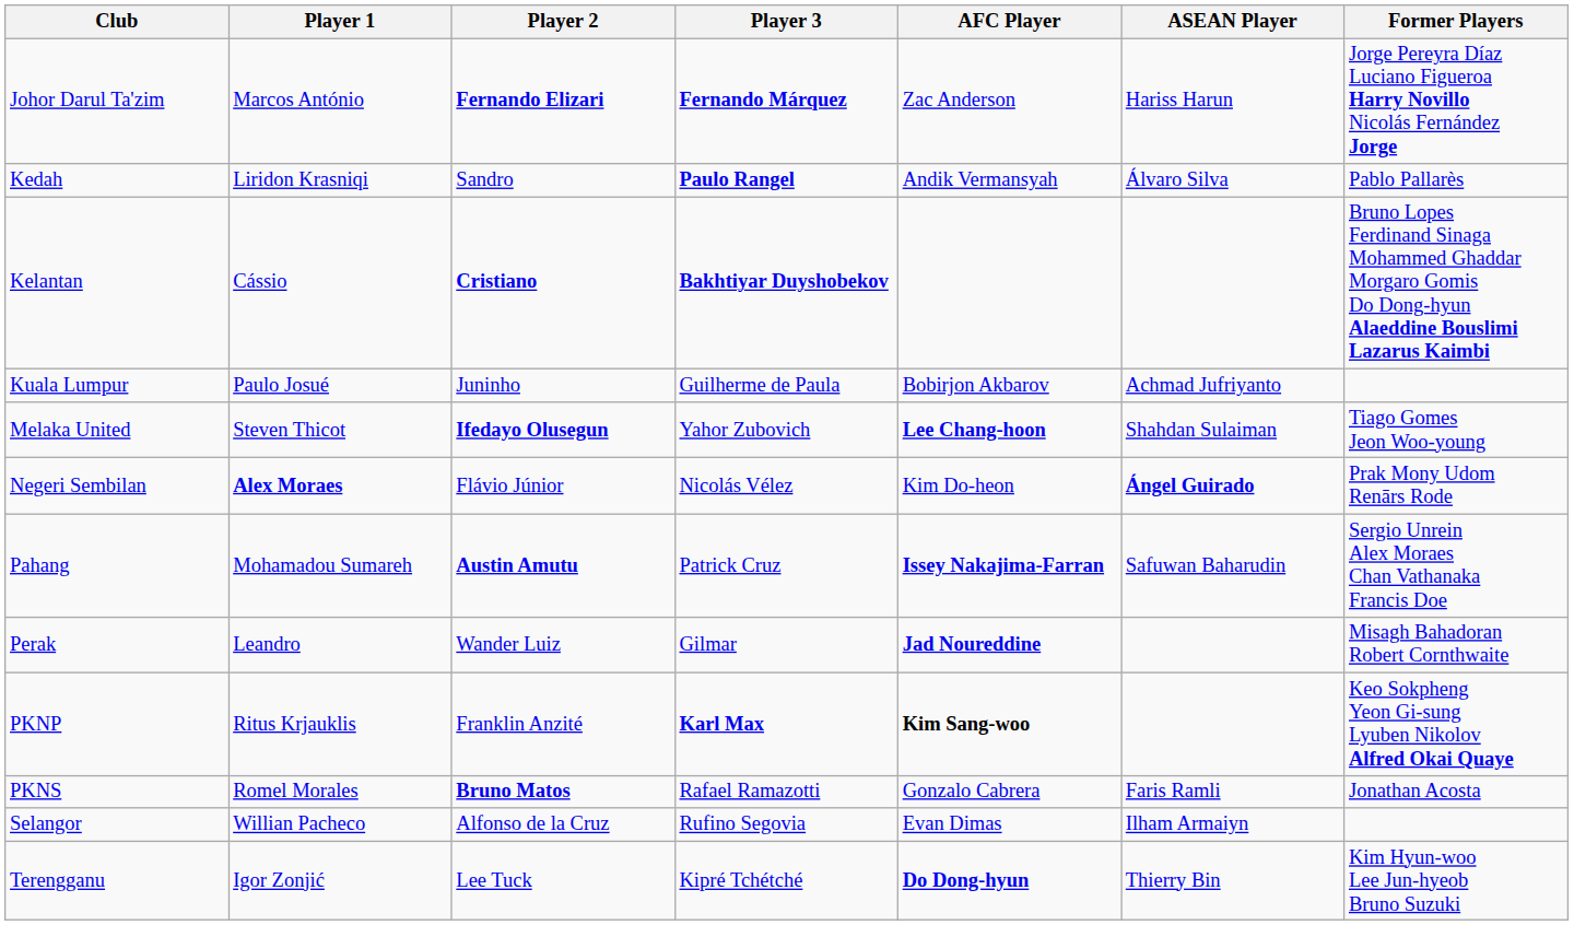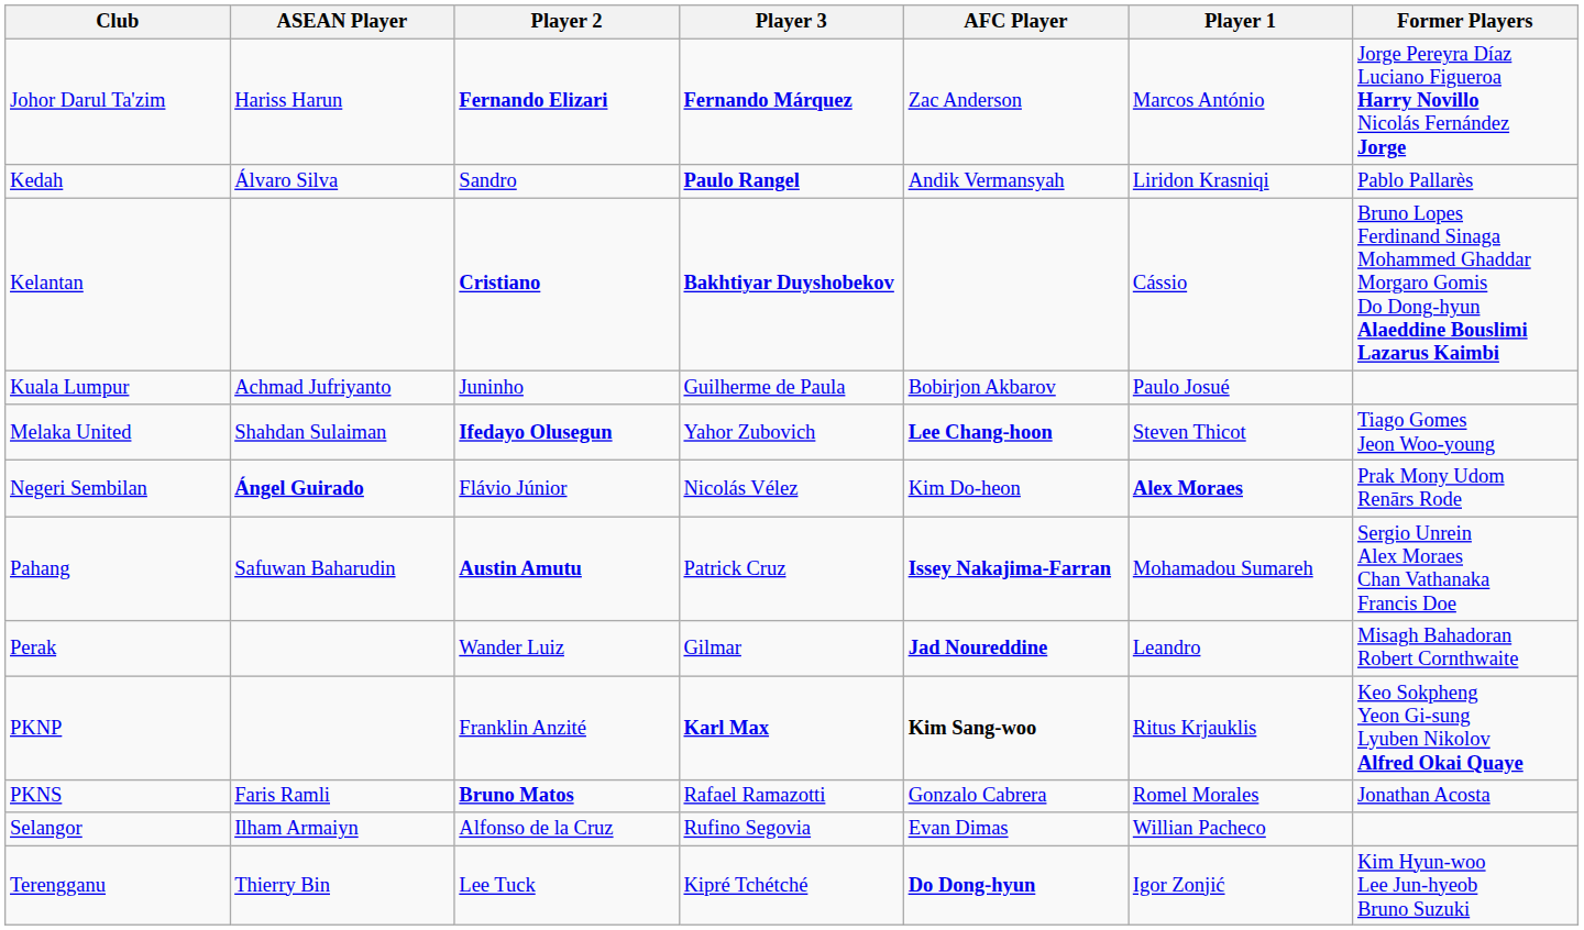 <table class="wikitable sortable" style="font-size:87%; text-align:left;">
 <tr>
 <th style="width:14%">Club</th>
-<th style="width:14%">Player 1</th>
+<th style="width:14%">ASEAN Player</th>
 <th style="width:14%">Player 2</th>
 <th style="width:14%">Player 3</th>
 <th style="width:14%">AFC Player</th>
-<th style="width:14%">ASEAN Player</th>
+<th style="width:14%">Player 1</th>
 <th style="width:14%">Former Players</th>
 </tr>
 <tr>
 <td><a href='#'>Johor Darul Ta'zim</a></td>
-<td> <a href='#'>Marcos António</a></td>
+<td> <a href='#'>Hariss Harun</a></td>
 <td> <strong><a href='#'>Fernando Elizari</a></strong></td>
 <td> <strong><a href='#'>Fernando Márquez</a></strong></td>
 <td> <a href='#'>Zac Anderson</a></td>
-<td> <a href='#'>Hariss Harun</a></td>
+<td> <a href='#'>Marcos António</a></td>
 <td> <a href='#'>Jorge Pereyra Díaz</a><br> <a href='#'>Luciano Figueroa</a><br> <strong><a href='#'>Harry Novillo</a></strong><br> <a href='#'>Nicolás Fernández</a><br> <strong><a href='#'>Jorge</a></strong></td>
 </tr>
 <tr>
 <td><a href='#'>Kedah</a></td>
-<td> <a href='#'>Liridon Krasniqi</a></td>
+<td> <a href='#'>Álvaro Silva</a></td>
 <td> <a href='#'>Sandro</a></td>
 <td> <strong><a href='#'>Paulo Rangel</a></strong></td>
 <td> <a href='#'>Andik Vermansyah</a></td>
-<td> <a href='#'>Álvaro Silva</a></td>
+<td> <a href='#'>Liridon Krasniqi</a></td>
 <td> <a href='#'>Pablo Pallarès</a></td>
 </tr>
 <tr>
 <td><a href='#'>Kelantan</a></td>
-<td> <a href='#'>Cássio</a></td>
+<td></td>
 <td> <strong><a href='#'>Cristiano</a></strong></td>
 <td> <strong><a href='#'>Bakhtiyar Duyshobekov</a></strong></td>
 <td></td>
-<td></td>
+<td> <a href='#'>Cássio</a></td>
 <td> <a href='#'>Bruno Lopes</a><br> <a href='#'>Ferdinand Sinaga</a><br> <a href='#'>Mohammed Ghaddar</a><br> <a href='#'>Morgaro Gomis</a><br> <a href='#'>Do Dong-hyun</a><br> <strong><a href='#'>Alaeddine Bouslimi</a></strong><br> <strong><a href='#'>Lazarus Kaimbi</a></strong></td>
 </tr>
 <tr>
 <td><a href='#'>Kuala Lumpur</a></td>
-<td> <a href='#'>Paulo Josué</a></td>
+<td> <a href='#'>Achmad Jufriyanto</a></td>
 <td> <a href='#'>Juninho</a></td>
 <td> <a href='#'>Guilherme de Paula</a></td>
 <td> <a href='#'>Bobirjon Akbarov</a></td>
-<td> <a href='#'>Achmad Jufriyanto</a></td>
+<td> <a href='#'>Paulo Josué</a></td>
 <td></td>
 </tr>
 <tr>
 <td><a href='#'>Melaka United</a></td>
-<td> <a href='#'>Steven Thicot</a></td>
+<td> <a href='#'>Shahdan Sulaiman</a></td>
 <td> <strong><a href='#'>Ifedayo Olusegun</a></strong></td>
 <td> <a href='#'>Yahor Zubovich</a></td>
 <td> <strong><a href='#'>Lee Chang-hoon</a></strong></td>
-<td> <a href='#'>Shahdan Sulaiman</a></td>
+<td> <a href='#'>Steven Thicot</a></td>
 <td> <a href='#'>Tiago Gomes</a><br> <a href='#'>Jeon Woo-young</a></td>
 </tr>
 <tr>
 <td><a href='#'>Negeri Sembilan</a></td>
-<td> <strong><a href='#'>Alex Moraes</a></strong></td>
+<td> <strong><a href='#'>Ángel Guirado</a></strong></td>
 <td> <a href='#'>Flávio Júnior</a></td>
 <td> <a href='#'>Nicolás Vélez</a></td>
 <td> <a href='#'>Kim Do-heon</a></td>
-<td> <strong><a href='#'>Ángel Guirado</a></strong></td>
+<td> <strong><a href='#'>Alex Moraes</a></strong></td>
 <td> <a href='#'>Prak Mony Udom</a><br> <a href='#'>Renārs Rode</a></td>
 </tr>
 <tr>
 <td><a href='#'>Pahang</a></td>
-<td> <a href='#'>Mohamadou Sumareh</a></td>
+<td> <a href='#'>Safuwan Baharudin</a></td>
 <td> <strong><a href='#'>Austin Amutu</a></strong></td>
 <td> <a href='#'>Patrick Cruz</a></td>
 <td> <strong><a href='#'>Issey Nakajima-Farran</a></strong></td>
-<td> <a href='#'>Safuwan Baharudin</a></td>
+<td> <a href='#'>Mohamadou Sumareh</a></td>
 <td> <a href='#'>Sergio Unrein</a><br> <a href='#'>Alex Moraes</a><br> <a href='#'>Chan Vathanaka</a><br> <a href='#'>Francis Doe</a></td>
 </tr>
 <tr>
 <td><a href='#'>Perak</a></td>
-<td> <a href='#'>Leandro</a></td>
+<td></td>
 <td> <a href='#'>Wander Luiz</a></td>
 <td> <a href='#'>Gilmar</a></td>
 <td> <strong><a href='#'>Jad Noureddine</a></strong></td>
-<td></td>
+<td> <a href='#'>Leandro</a></td>
 <td> <a href='#'>Misagh Bahadoran</a><br> <a href='#'>Robert Cornthwaite</a></td>
 </tr>
 <tr>
 <td><a href='#'>PKNP</a></td>
-<td> <a href='#'>Ritus Krjauklis</a></td>
+<td></td>
 <td> <a href='#'>Franklin Anzité</a></td>
 <td>  <a href='#'><strong>Karl Max</strong></a></td>
 <td> <strong>Kim Sang-woo</strong></td>
-<td></td>
+<td> <a href='#'>Ritus Krjauklis</a></td>
 <td> <a href='#'>Keo Sokpheng</a><br> <a href='#'>Yeon Gi-sung</a><br> <a href='#'>Lyuben Nikolov</a><br> <strong><a href='#'>Alfred Okai Quaye</a></strong></td>
 </tr>
 <tr>
 <td><a href='#'>PKNS</a></td>
-<td> <a href='#'>Romel Morales</a></td>
+<td> <a href='#'>Faris Ramli</a></td>
 <td> <strong><a href='#'>Bruno Matos</a></strong></td>
 <td> <a href='#'>Rafael Ramazotti</a></td>
 <td> <a href='#'>Gonzalo Cabrera</a></td>
-<td> <a href='#'>Faris Ramli</a></td>
+<td> <a href='#'>Romel Morales</a></td>
 <td> <a href='#'>Jonathan Acosta</a></td>
 </tr>
 <tr>
 <td><a href='#'>Selangor</a></td>
-<td> <a href='#'>Willian Pacheco</a></td>
+<td> <a href='#'>Ilham Armaiyn</a></td>
 <td> <a href='#'>Alfonso de la Cruz</a></td>
 <td> <a href='#'>Rufino Segovia</a></td>
 <td> <a href='#'>Evan Dimas</a></td>
-<td> <a href='#'>Ilham Armaiyn</a></td>
+<td> <a href='#'>Willian Pacheco</a></td>
 <td></td>
 </tr>
 <tr>
 <td><a href='#'>Terengganu</a></td>
-<td> <a href='#'>Igor Zonjić</a></td>
+<td> <a href='#'>Thierry Bin</a></td>
 <td> <a href='#'>Lee Tuck</a></td>
 <td> <a href='#'>Kipré Tchétché</a></td>
 <td> <strong><a href='#'>Do Dong-hyun</a></strong></td>
-<td> <a href='#'>Thierry Bin</a></td>
+<td> <a href='#'>Igor Zonjić</a></td>
 <td> <a href='#'>Kim Hyun-woo</a><br> <a href='#'>Lee Jun-hyeob</a><br> <a href='#'>Bruno Suzuki</a></td>
 </tr>
 </table>
